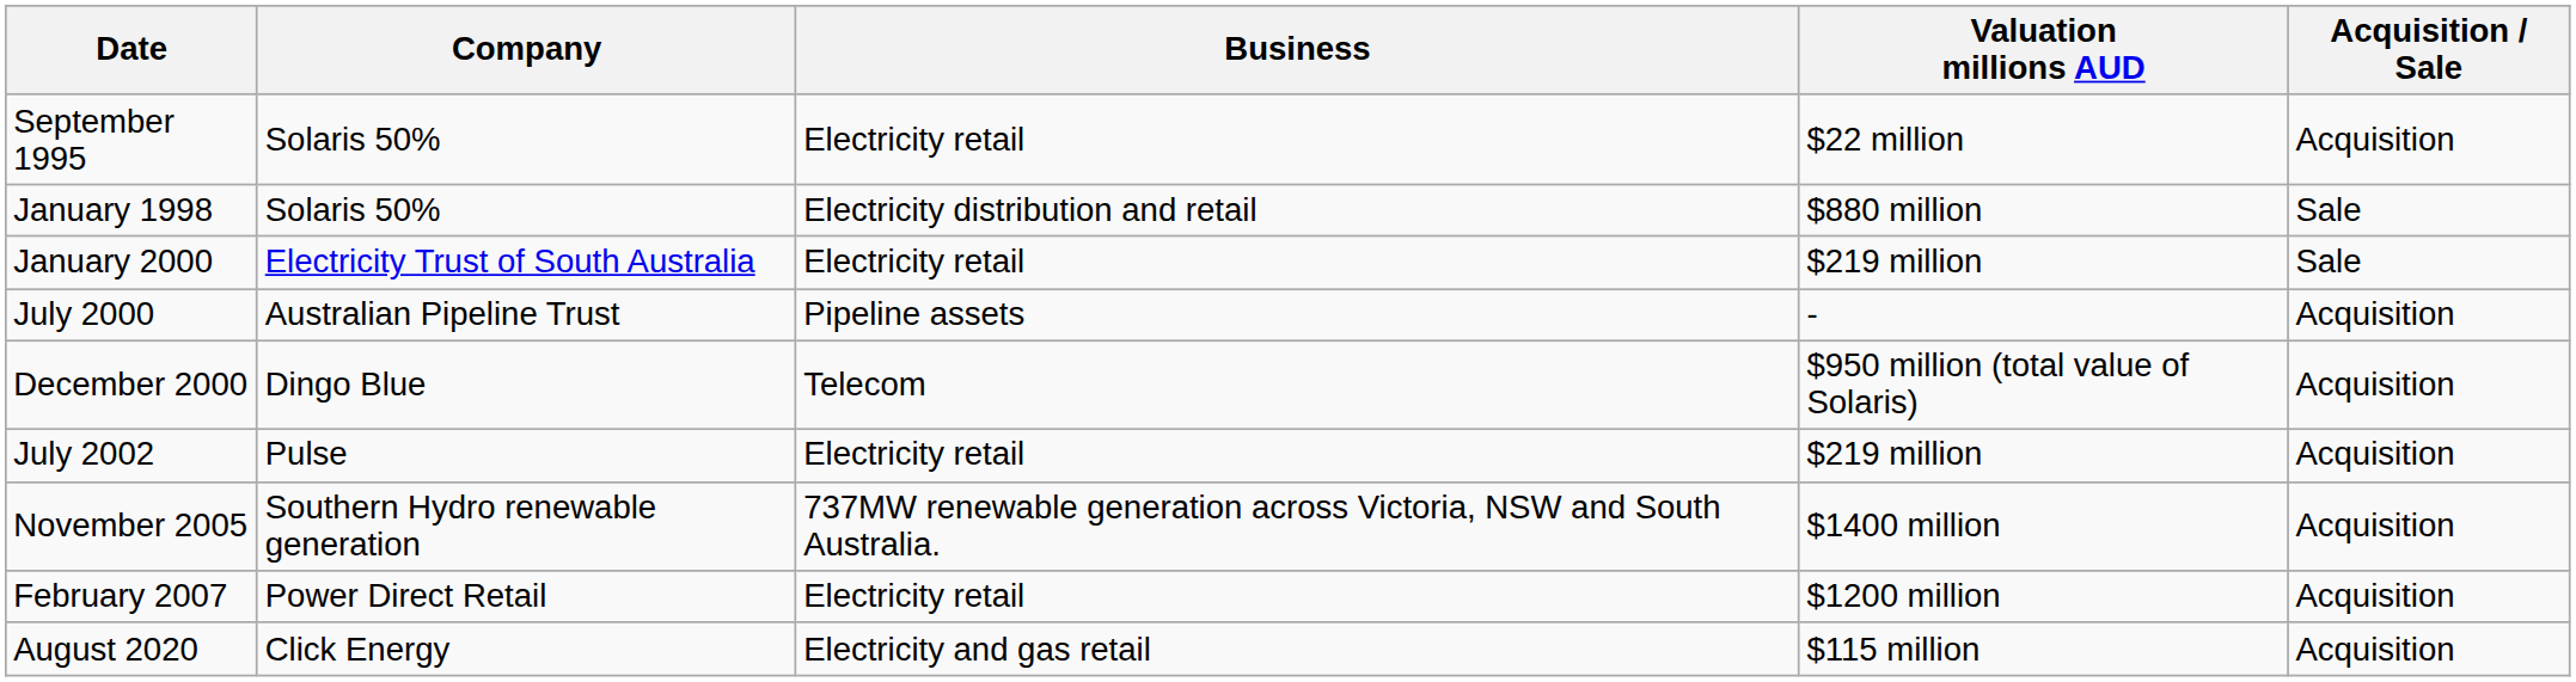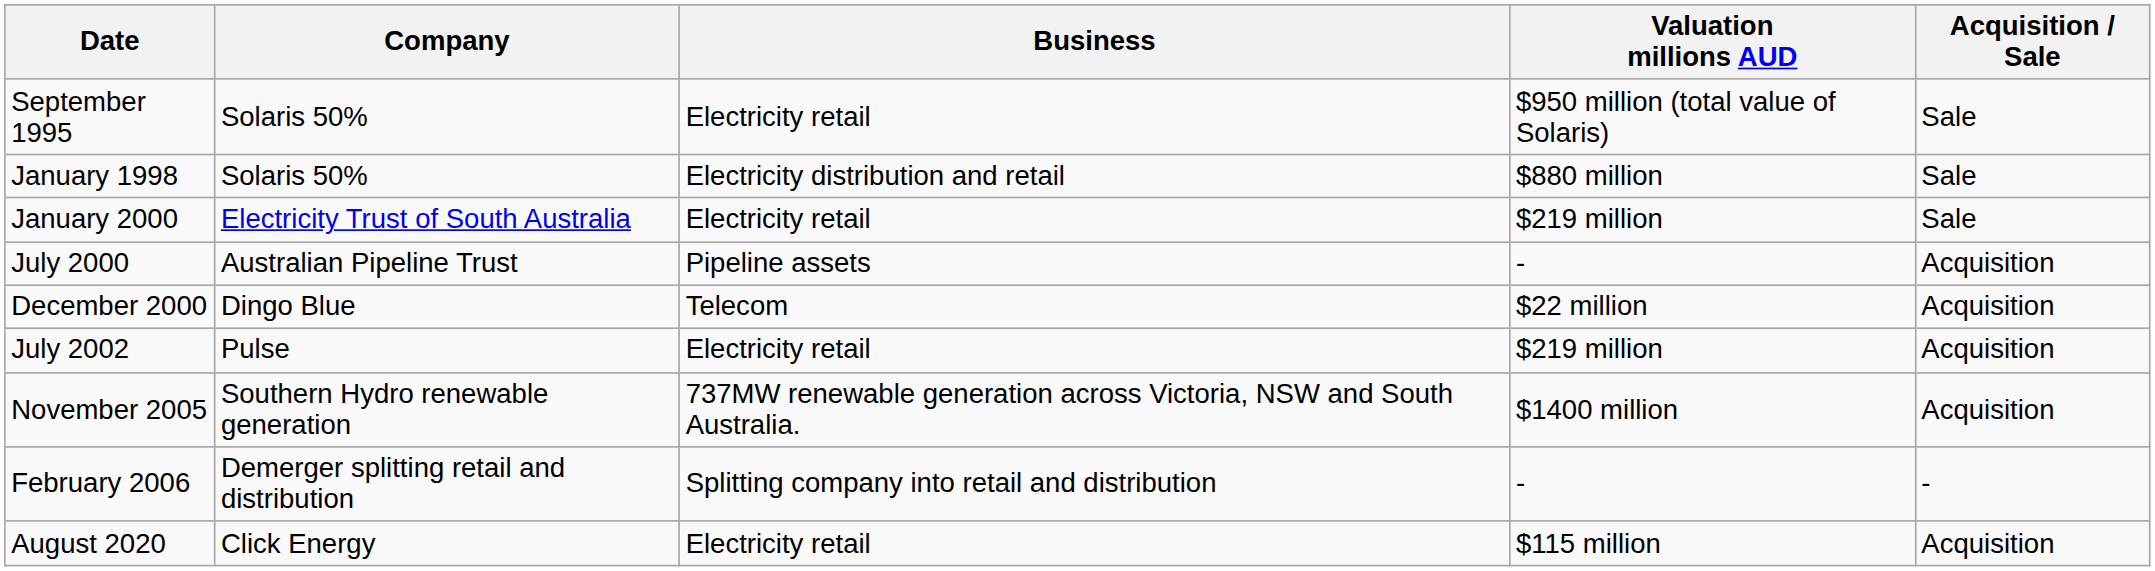 <table class="wikitable sortable">
 <tr>
 <th data-sort-type=date>Date</th>
 <th>Company</th>
 <th class="unsortable">Business</th>
 <th data-sort-type=currency>Valuation<br>millions <a href='#'>AUD</a></th>
 <th>Acquisition / Sale</th>
 </tr>
 <tr>
 <td>September 1995</td>
 <td>Solaris 50%</td>
 <td>Electricity retail</td>
-<td>$22 million</td>
-<td>Acquisition</td>
+<td>$950 million (total value of Solaris)</td>
+<td>Sale</td>
 </tr>
 <tr>
 <td>January 1998</td>
 <td>Solaris 50%</td>
 <td>Electricity distribution and retail</td>
 <td>$880 million</td>
 <td>Sale</td>
 </tr>
 <tr>
 <td>January 2000</td>
 <td><a href='#'>Electricity Trust of South Australia</a></td>
 <td>Electricity retail</td>
 <td>$219 million</td>
 <td>Sale</td>
 </tr>
 <tr>
 <td>July 2000</td>
 <td>Australian Pipeline Trust</td>
 <td>Pipeline assets</td>
 <td>-</td>
 <td>Acquisition</td>
 </tr>
 <tr>
 <td>December 2000</td>
 <td>Dingo Blue</td>
 <td>Telecom</td>
-<td>$950 million (total value of Solaris)</td>
+<td>$22 million</td>
 <td>Acquisition</td>
 </tr>
 <tr>
 <td>July 2002</td>
 <td>Pulse</td>
 <td>Electricity retail</td>
 <td>$219 million</td>
 <td>Acquisition</td>
 </tr>
 <tr>
 <td>November 2005</td>
 <td>Southern Hydro renewable generation</td>
 <td>737MW renewable generation across Victoria, NSW and South Australia.</td>
 <td>$1400 million</td>
 <td>Acquisition</td>
 </tr>
 <tr>
-<td>February 2007</td>
-<td>Power Direct Retail</td>
-<td>Electricity retail</td>
-<td>$1200 million</td>
-<td>Acquisition</td>
+<td>February 2006</td>
+<td>Demerger splitting retail and distribution</td>
+<td>Splitting company into retail and distribution</td>
+<td>-</td>
+<td>-</td>
 </tr>
 <tr>
 <td>August 2020</td>
 <td>Click Energy</td>
-<td>Electricity and gas retail</td>
+<td>Electricity retail</td>
 <td>$115 million</td>
 <td>Acquisition</td>
 </tr>
 </table>
